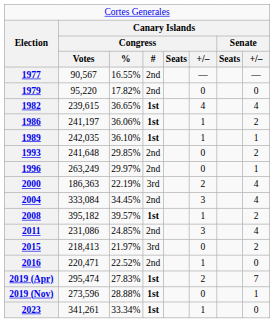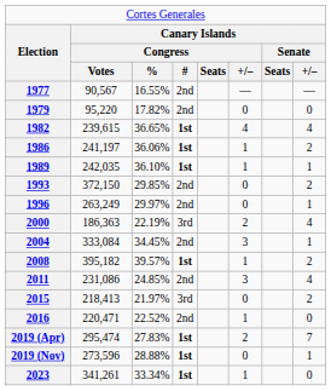 <table class="wikitable" style="font-size:90%; text-align:center;">
 <tr>
 <td colspan="8" align="center"><a href='#'>Cortes Generales</a></td>
 </tr>
 <tr>
 <th rowspan="3" width="75">Election</th>
 <th colspan="7">Canary Islands</th>
 </tr>
 <tr>
 <th colspan="5">Congress</th>
 <th colspan="2">Senate</th>
 </tr>
 <tr>
 <th width="70">Votes</th>
 <th width="35">%</th>
 <th width="25">#</th>
 <th>Seats</th>
 <th width="35">+/–</th>
 <th>Seats</th>
 <th width="35">+/–</th>
 </tr>
 <tr>
 <th><a href='#'>1977</a></th>
 <td>90,567</td>
 <td>16.55%</td>
 <td>2nd</td>
 <td></td>
 <td>—</td>
 <td></td>
 <td>—</td>
 </tr>
 <tr>
 <th><a href='#'>1979</a></th>
 <td>95,220</td>
 <td>17.82%</td>
 <td>2nd</td>
 <td></td>
 <td>0</td>
 <td></td>
 <td>0</td>
 </tr>
 <tr>
 <th><a href='#'>1982</a></th>
 <td>239,615</td>
 <td>36.65%</td>
 <td><strong>1st</strong></td>
 <td></td>
 <td>4</td>
 <td></td>
 <td>4</td>
 </tr>
 <tr>
 <th><a href='#'>1986</a></th>
 <td>241,197</td>
 <td>36.06%</td>
 <td><strong>1st</strong></td>
 <td></td>
 <td>1</td>
 <td></td>
 <td>2</td>
 </tr>
 <tr>
 <th><a href='#'>1989</a></th>
 <td>242,035</td>
 <td>36.10%</td>
 <td><strong>1st</strong></td>
 <td></td>
 <td>1</td>
 <td></td>
 <td>1</td>
 </tr>
 <tr>
 <th><a href='#'>1993</a></th>
-<td>241,648</td>
+<td>372,150</td>
 <td>29.85%</td>
 <td>2nd</td>
 <td></td>
 <td>0</td>
 <td></td>
 <td>2</td>
 </tr>
 <tr>
 <th><a href='#'>1996</a></th>
 <td>263,249</td>
 <td>29.97%</td>
 <td>2nd</td>
 <td></td>
 <td>0</td>
 <td></td>
 <td>1</td>
 </tr>
 <tr>
 <th><a href='#'>2000</a></th>
 <td>186,363</td>
 <td>22.19%</td>
 <td>3rd</td>
 <td></td>
 <td>2</td>
 <td></td>
 <td>4</td>
 </tr>
 <tr>
 <th><a href='#'>2004</a></th>
 <td>333,084</td>
 <td>34.45%</td>
 <td>2nd</td>
 <td></td>
 <td>3</td>
 <td></td>
-<td>4</td>
+<td>1</td>
 </tr>
 <tr>
 <th><a href='#'>2008</a></th>
 <td>395,182</td>
 <td>39.57%</td>
 <td><strong>1st</strong></td>
 <td></td>
 <td>1</td>
 <td></td>
 <td>2</td>
 </tr>
 <tr>
 <th><a href='#'>2011</a></th>
 <td>231,086</td>
 <td>24.85%</td>
 <td>2nd</td>
 <td></td>
 <td>3</td>
 <td></td>
 <td>4</td>
 </tr>
 <tr>
 <th><a href='#'>2015</a></th>
 <td>218,413</td>
 <td>21.97%</td>
 <td>3rd</td>
 <td></td>
 <td>0</td>
 <td></td>
 <td>2</td>
 </tr>
 <tr>
 <th><a href='#'>2016</a></th>
 <td>220,471</td>
 <td>22.52%</td>
 <td>2nd</td>
 <td></td>
 <td>1</td>
 <td></td>
 <td>0</td>
 </tr>
 <tr>
 <th><a href='#'>2019 (Apr)</a></th>
 <td>295,474</td>
 <td>27.83%</td>
 <td><strong>1st</strong></td>
 <td></td>
 <td>2</td>
 <td></td>
 <td>7</td>
 </tr>
 <tr>
 <th><a href='#'>2019 (Nov)</a></th>
 <td>273,596</td>
 <td>28.88%</td>
 <td><strong>1st</strong></td>
 <td></td>
 <td>0</td>
 <td></td>
 <td>1</td>
 </tr>
 <tr>
 <th><a href='#'>2023</a></th>
 <td>341,261</td>
 <td>33.34%</td>
 <td><strong>1st</strong></td>
 <td></td>
 <td>1</td>
 <td></td>
 <td>0</td>
 </tr>
 </table>
